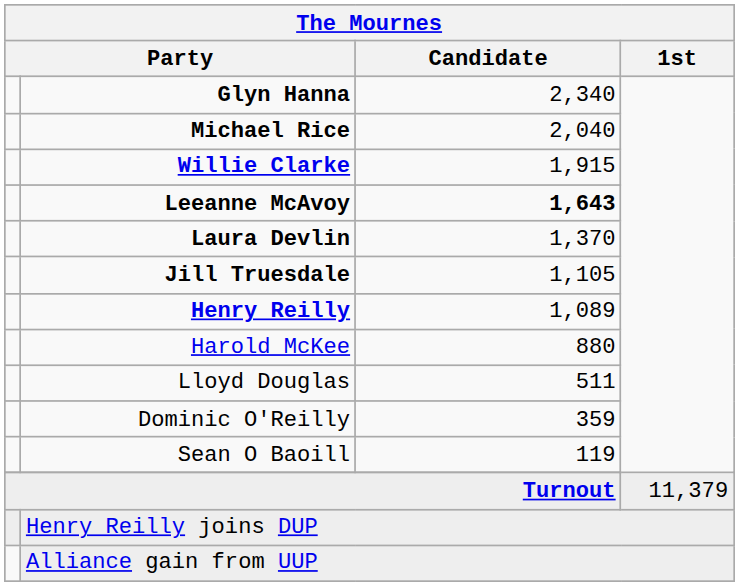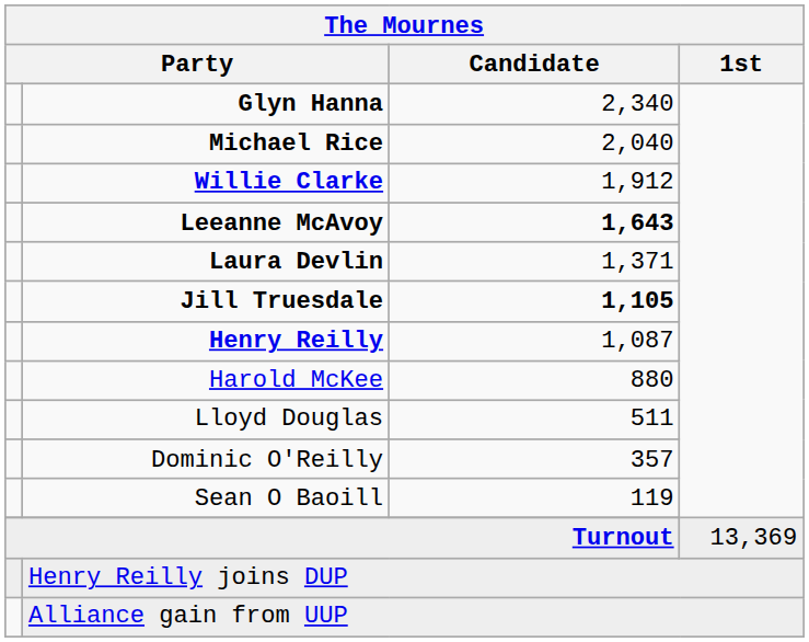 <table class="wikitable">
 <tr>
 <th colspan="4" align="center"><a href='#'>The Mournes</a></th>
 </tr>
 <tr>
 <th colspan="2" align="center" width=200>Party</th>
 <th width=150>Candidate</th>
 <th width=60>1st </th>
 </tr>
 <tr>
 <td></td>
 <td align="right"><strong>Glyn Hanna</strong></td>
 <td align="right">2,340</td>
 </tr>
 <tr>
 <td></td>
 <td align="right"><strong>Michael Rice</strong></td>
 <td align="right">2,040</td>
 </tr>
 <tr>
 <td></td>
 <td align="right"><strong><a href='#'>Willie Clarke</a></strong></td>
-<td align="right">1,915</td>
+<td align="right">1,912</td>
 </tr>
 <tr>
 <td></td>
 <td align="right"><strong>Leeanne McAvoy</strong></td>
 <td align="right"><strong>1,643</strong></td>
 </tr>
 <tr>
 <td></td>
 <td align="right"><strong>Laura Devlin</strong></td>
-<td align="right">1,370</td>
+<td align="right">1,371</td>
 </tr>
 <tr>
 <td></td>
 <td align="right"><strong>Jill Truesdale</strong></td>
-<td align="right">1,105</td>
+<td align="right"><strong>1,105</strong></td>
 </tr>
 <tr>
 <td></td>
 <td align="right"><strong><a href='#'>Henry Reilly</a></strong></td>
-<td align="right">1,089</td>
+<td align="right">1,087</td>
 </tr>
 <tr>
 <td></td>
 <td align="right"><a href='#'>Harold McKee</a></td>
 <td align="right">880</td>
 </tr>
 <tr>
 <td></td>
 <td align="right">Lloyd Douglas</td>
 <td align="right">511</td>
 </tr>
 <tr>
 <td></td>
 <td align="right">Dominic O'Reilly</td>
-<td align="right">359</td>
+<td align="right">357</td>
 </tr>
 <tr>
 <td></td>
 <td align="right">Sean O Baoill</td>
 <td align="right">119</td>
 </tr>
 <tr>
 </tr>
 <tr bgcolor="EEEEEE">
 <td colspan=3 align="right"><strong><a href='#'>Turnout</a></strong></td>
-<td align="right">11,379</td>
+<td align="right">13,369</td>
 </tr>
 <tr bgcolor="EEEEEE">
 <td bgcolor=></td>
 <td colspan=3 bgcolor="EEEEEE"><a href='#'>Henry Reilly</a> joins <a href='#'>DUP</a></td>
 </tr>
 <tr>
 <td bgcolor=></td>
 <td colspan=4 bgcolor="EEEEEE"><a href='#'>Alliance</a> gain from <a href='#'>UUP</a></td>
 </tr>
 </table>
